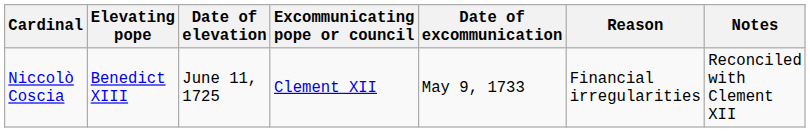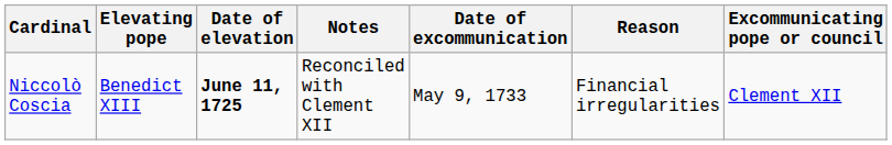 <table class=wikitable>
 <tr>
 <th width="10%">Cardinal</th>
 <th width="10%">Elevating pope</th>
 <th width="10%">Date of elevation</th>
-<th width="20%">Excommunicating pope or council</th>
+<th width="20%">Notes</th>
 <th width="10%">Date of excommunication</th>
 <th width="20%">Reason</th>
-<th width="20%">Notes</th>
+<th width="20%">Excommunicating pope or council</th>
 </tr>
 <tr>
 <td><a href='#'>Niccolò Coscia</a></td>
 <td><a href='#'>Benedict XIII</a></td>
-<td>June 11, 1725</td>
-<td><a href='#'>Clement XII</a></td>
+<td><strong>June 11, 1725</strong></td>
+<td>Reconciled with Clement XII</td>
 <td>May 9, 1733</td>
 <td>Financial irregularities</td>
-<td>Reconciled with Clement XII</td>
+<td><a href='#'>Clement XII</a></td>
 </tr>
 </table>
